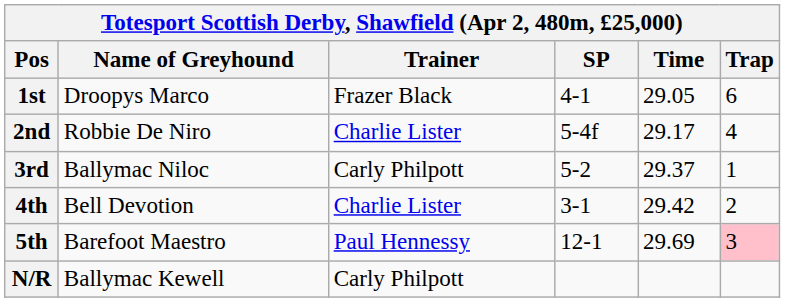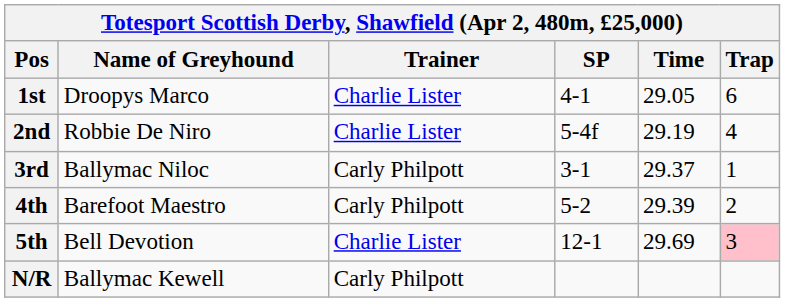 <table class="wikitable">
 <tr>
 <th colspan="6"><a href='#'>Totesport Scottish Derby</a>, <a href='#'>Shawfield</a> (Apr 2, 480m, £25,000)</th>
 </tr>
 <tr>
 <th width=30>Pos</th>
 <th width=180>Name of Greyhound</th>
 <th width=150>Trainer</th>
 <th width=50>SP</th>
 <th width=50>Time</th>
 <th width=30>Trap</th>
 </tr>
 <tr>
 <th>1st</th>
 <td>Droopys Marco</td>
-<td>Frazer Black</td>
+<td><a href='#'>Charlie Lister</a></td>
 <td>4-1</td>
 <td>29.05</td>
 <td>6</td>
 </tr>
 <tr>
 <th>2nd</th>
 <td>Robbie De Niro</td>
 <td><a href='#'>Charlie Lister</a></td>
 <td>5-4f</td>
-<td>29.17</td>
+<td>29.19</td>
 <td>4</td>
 </tr>
 <tr>
 <th>3rd</th>
 <td>Ballymac Niloc</td>
 <td>Carly Philpott</td>
-<td>5-2</td>
+<td>3-1</td>
 <td>29.37</td>
 <td>1</td>
 </tr>
 <tr>
 <th>4th</th>
-<td>Bell Devotion</td>
-<td><a href='#'>Charlie Lister</a></td>
-<td>3-1</td>
-<td>29.42</td>
+<td>Barefoot Maestro</td>
+<td>Carly Philpott</td>
+<td>5-2</td>
+<td>29.39</td>
 <td>2</td>
 </tr>
 <tr>
 <th>5th</th>
-<td>Barefoot Maestro</td>
-<td><a href='#'>Paul Hennessy</a></td>
+<td>Bell Devotion</td>
+<td><a href='#'>Charlie Lister</a></td>
 <td>12-1</td>
 <td>29.69</td>
 <td style="background: pink;">3</td>
 </tr>
 <tr>
 <th>N/R</th>
 <td>Ballymac Kewell</td>
 <td>Carly Philpott</td>
 <td></td>
 <td></td>
 <td></td>
 </tr>
 </table>
